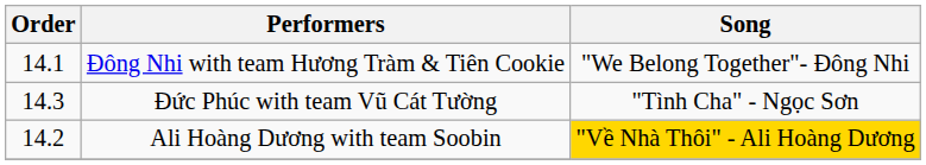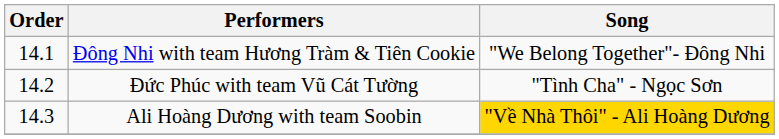 <table class="wikitable" style="text-align:center;">
 <tr>
 <th>Order</th>
 <th>Performers</th>
 <th>Song</th>
 </tr>
 <tr>
 <td>14.1</td>
 <td><a href='#'>Đông Nhi</a> with team Hương Tràm & Tiên Cookie</td>
 <td>"We Belong Together"- Đông Nhi</td>
 </tr>
 <tr>
-<td>14.3</td>
+<td>14.2</td>
 <td>Đức Phúc with team Vũ Cát Tường</td>
 <td>"Tình Cha" - Ngọc Sơn</td>
 </tr>
 <tr>
-<td>14.2</td>
+<td>14.3</td>
 <td>Ali Hoàng Dương with team Soobin</td>
 <td style="background: gold;">"Về Nhà Thôi" - Ali Hoàng Dương</td>
 </tr>
 <tr>
 </tr>
 </table>
